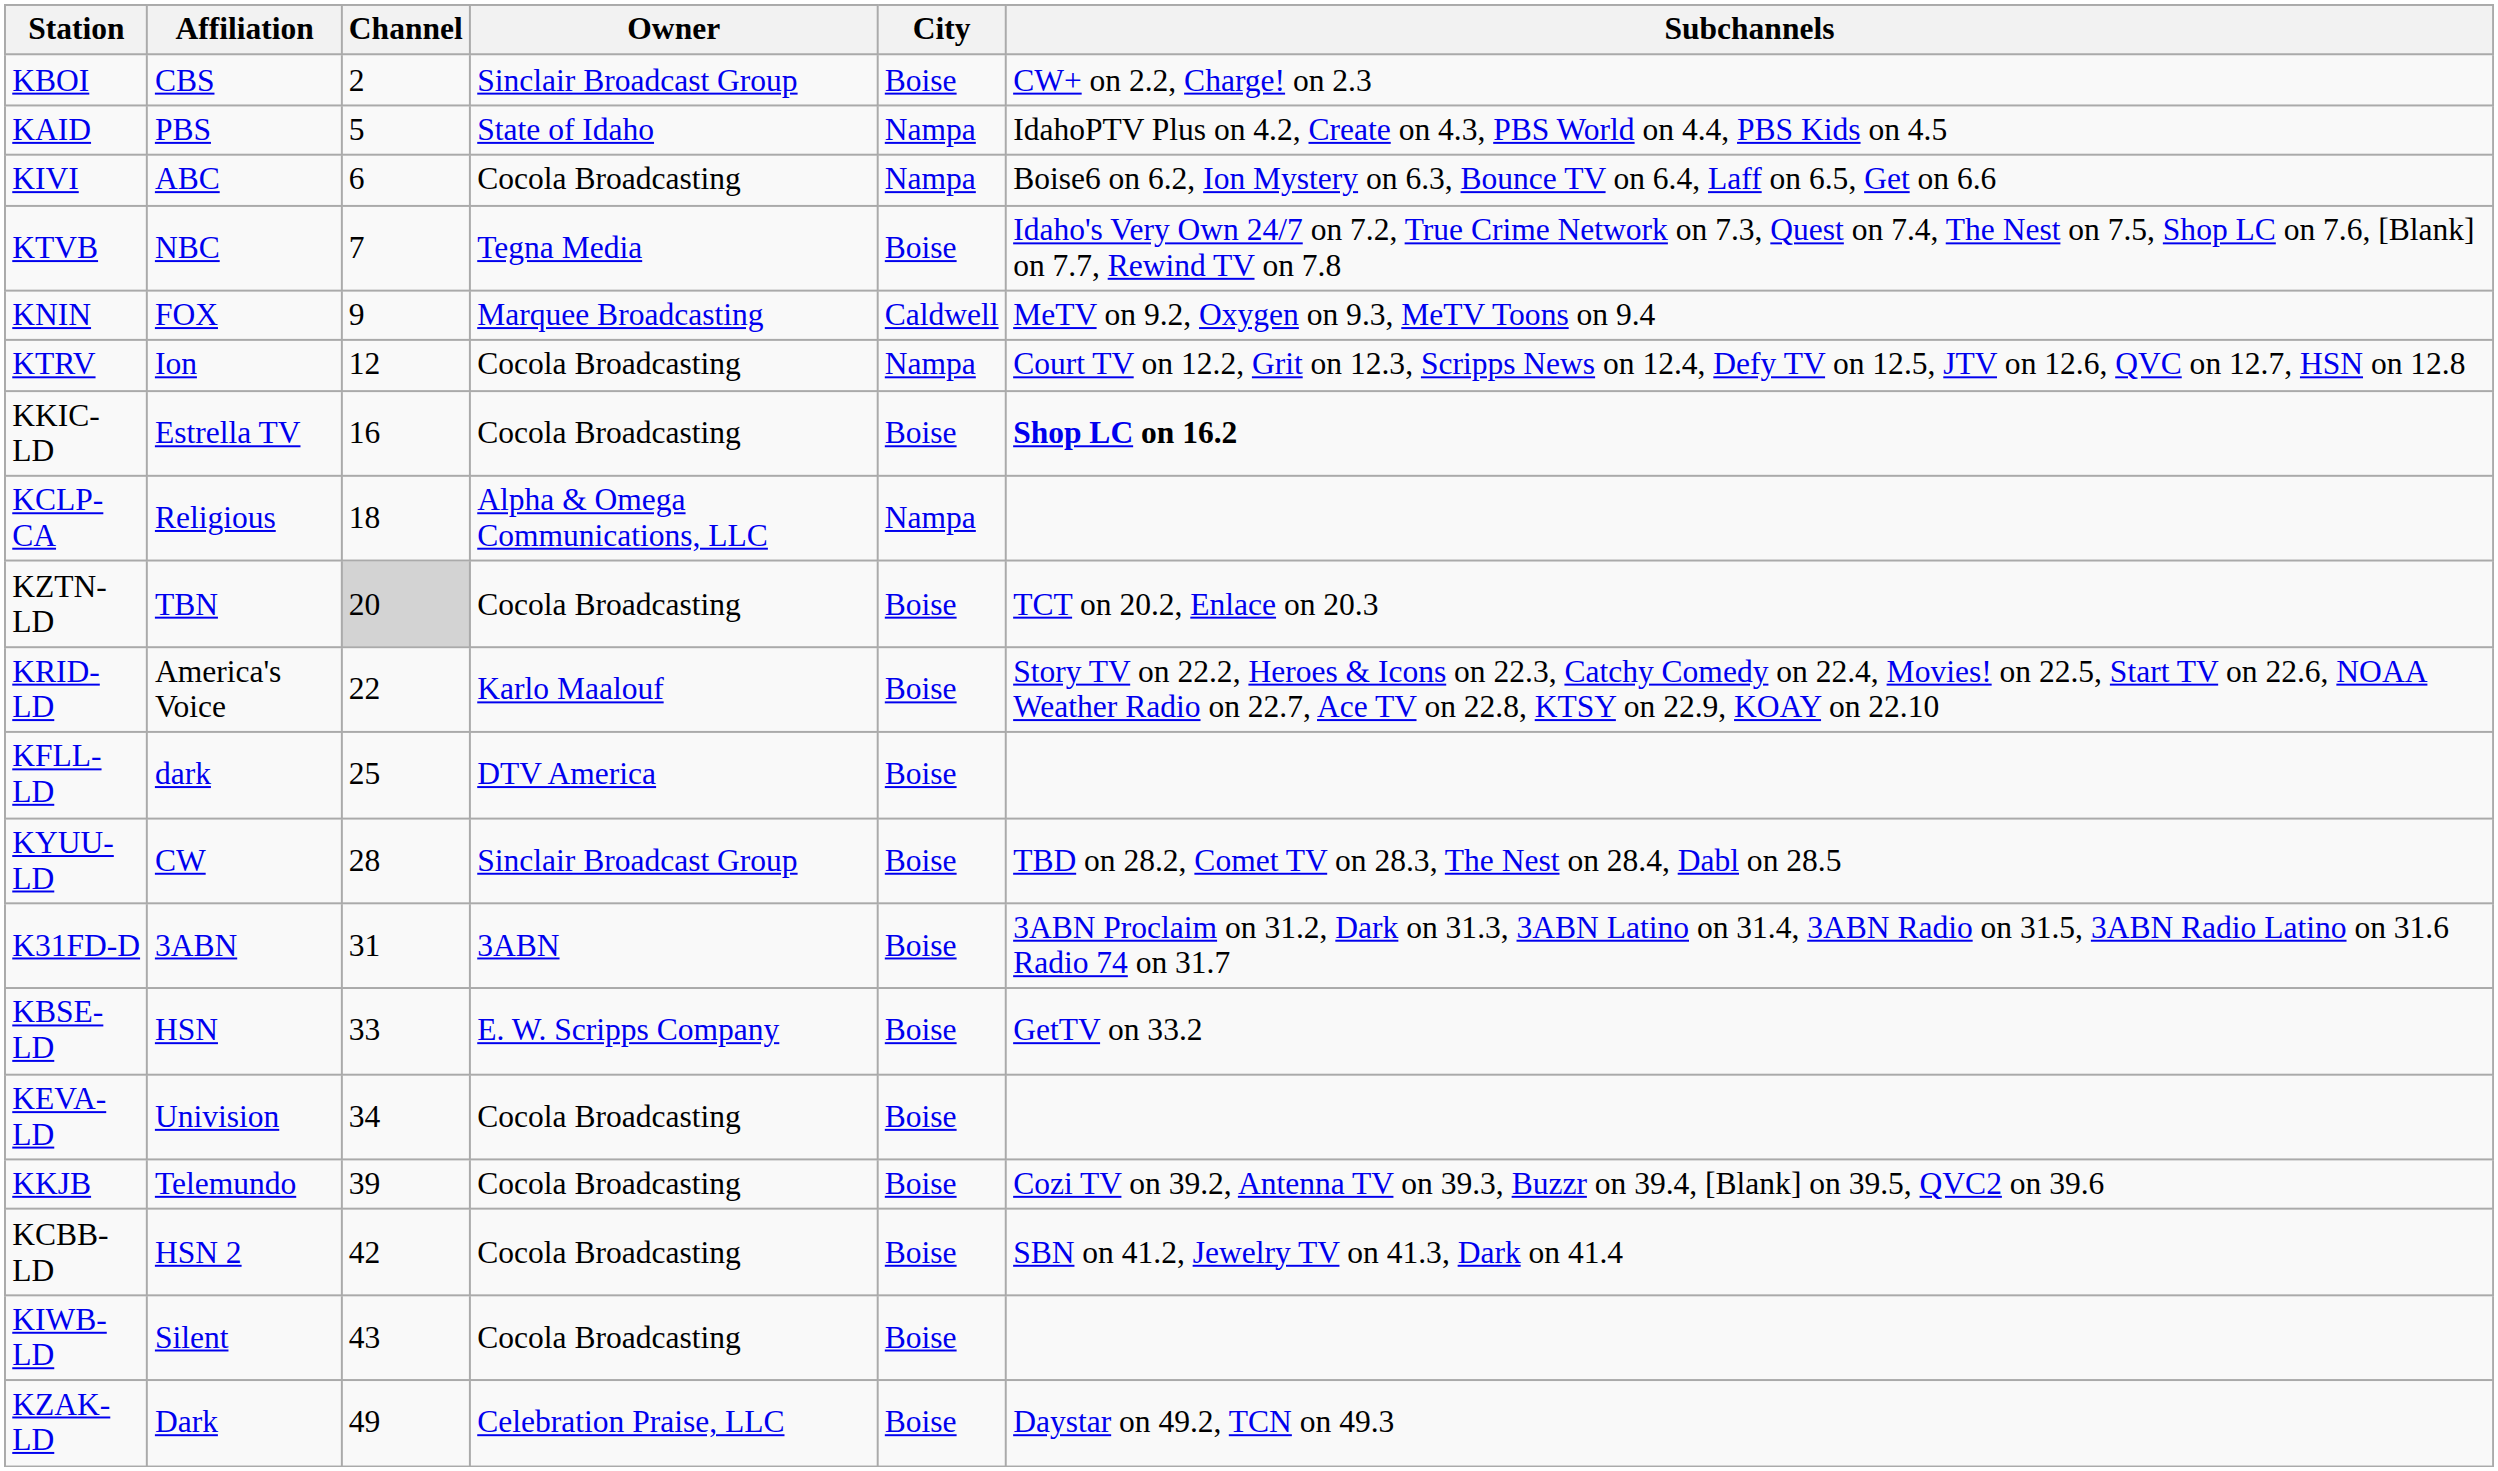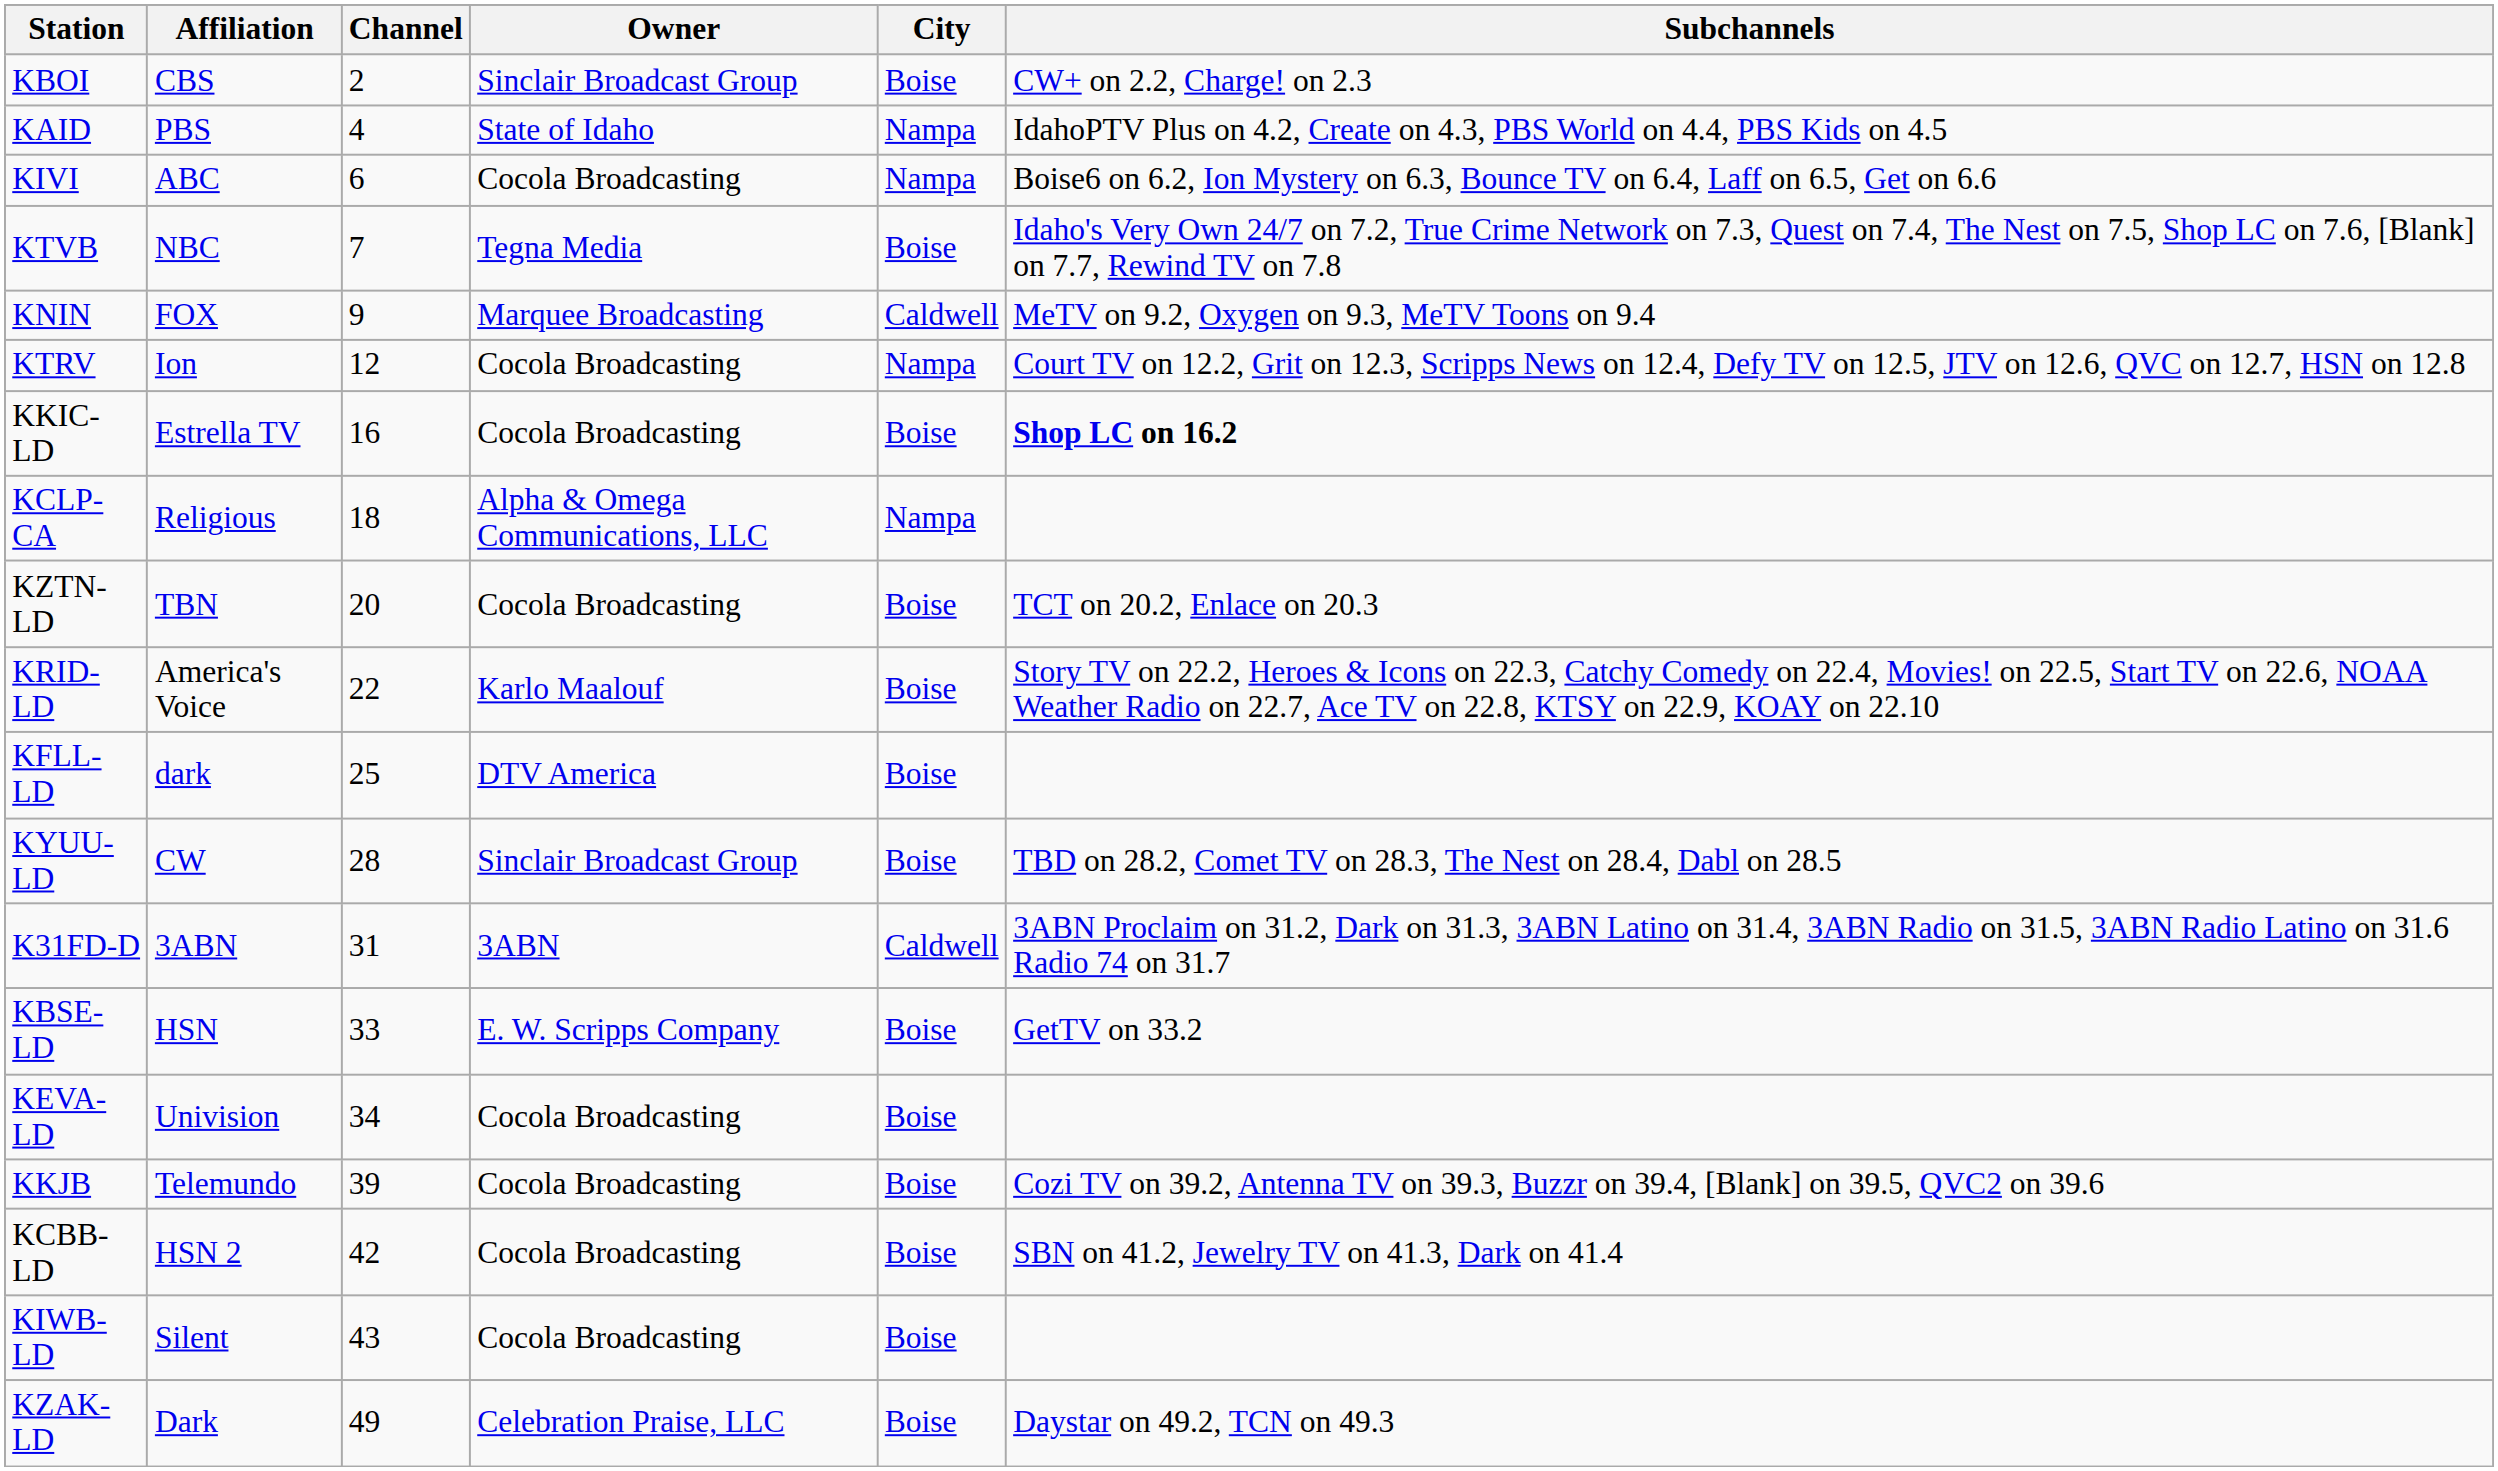 <table class="wikitable" width="100%">
 <tr valign="bottom">
 <th>Station</th>
 <th>Affiliation</th>
 <th>Channel</th>
 <th>Owner</th>
 <th>City</th>
 <th>Subchannels</th>
 </tr>
 <tr>
 <td><a href='#'>KBOI</a></td>
 <td><a href='#'>CBS</a></td>
 <td>2</td>
 <td><a href='#'>Sinclair Broadcast Group</a></td>
 <td><a href='#'>Boise</a></td>
 <td><a href='#'>CW+</a> on 2.2, <a href='#'>Charge!</a> on 2.3</td>
 </tr>
 <tr>
 <td><a href='#'>KAID</a></td>
 <td><a href='#'>PBS</a></td>
-<td>5</td>
+<td>4</td>
 <td><a href='#'>State of Idaho</a></td>
 <td><a href='#'>Nampa</a></td>
 <td>IdahoPTV Plus on 4.2, <a href='#'>Create</a> on 4.3, <a href='#'>PBS World</a> on 4.4, <a href='#'>PBS Kids</a> on 4.5</td>
 </tr>
 <tr>
 <td><a href='#'>KIVI</a></td>
 <td><a href='#'>ABC</a></td>
 <td>6</td>
 <td>Cocola Broadcasting</td>
 <td><a href='#'>Nampa</a></td>
 <td>Boise6 on 6.2, <a href='#'>Ion Mystery</a> on 6.3, <a href='#'>Bounce TV</a> on 6.4, <a href='#'>Laff</a> on 6.5, <a href='#'>Get</a> on 6.6</td>
 </tr>
 <tr>
 <td><a href='#'>KTVB</a></td>
 <td><a href='#'>NBC</a></td>
 <td>7</td>
 <td><a href='#'>Tegna Media</a></td>
 <td><a href='#'>Boise</a></td>
 <td><a href='#'>Idaho's Very Own 24/7</a> on 7.2, <a href='#'>True Crime Network</a> on 7.3, <a href='#'>Quest</a> on 7.4, <a href='#'>The Nest</a> on 7.5, <a href='#'>Shop LC</a> on 7.6, [Blank] on 7.7, <a href='#'>Rewind TV</a> on 7.8</td>
 </tr>
 <tr>
 <td><a href='#'>KNIN</a></td>
 <td><a href='#'>FOX</a></td>
 <td>9</td>
 <td><a href='#'>Marquee Broadcasting</a></td>
 <td><a href='#'>Caldwell</a></td>
 <td><a href='#'>MeTV</a> on 9.2, <a href='#'>Oxygen</a> on 9.3, <a href='#'>MeTV Toons</a> on 9.4</td>
 </tr>
 <tr>
 <td><a href='#'>KTRV</a></td>
 <td><a href='#'>Ion</a></td>
 <td>12</td>
 <td>Cocola Broadcasting</td>
 <td><a href='#'>Nampa</a></td>
 <td><a href='#'>Court TV</a> on 12.2, <a href='#'>Grit</a> on 12.3, <a href='#'>Scripps News</a> on 12.4, <a href='#'>Defy TV</a> on 12.5, <a href='#'>JTV</a> on 12.6, <a href='#'>QVC</a> on 12.7, <a href='#'>HSN</a> on 12.8</td>
 </tr>
 <tr>
 <td>KKIC-LD</td>
 <td><a href='#'>Estrella TV</a></td>
 <td>16</td>
 <td>Cocola Broadcasting</td>
 <td><a href='#'>Boise</a></td>
 <td><strong><a href='#'>Shop LC</a> on 16.2</strong></td>
 </tr>
 <tr>
 <td><a href='#'>KCLP-CA</a></td>
 <td><a href='#'>Religious</a></td>
 <td>18</td>
 <td><a href='#'>Alpha & Omega Communications, LLC</a></td>
 <td><a href='#'>Nampa</a></td>
 <td></td>
 </tr>
 <tr>
 <td>KZTN-LD</td>
 <td><a href='#'>TBN</a></td>
-<td style="background: lightgrey;">20</td>
+<td>20</td>
 <td>Cocola Broadcasting</td>
 <td><a href='#'>Boise</a></td>
 <td><a href='#'>TCT</a> on 20.2, <a href='#'>Enlace</a> on 20.3</td>
 </tr>
 <tr>
 <td><a href='#'>KRID-LD</a></td>
 <td>America's Voice</td>
 <td>22</td>
 <td><a href='#'>Karlo Maalouf</a></td>
 <td><a href='#'>Boise</a></td>
 <td><a href='#'>Story TV</a> on 22.2, <a href='#'>Heroes & Icons</a> on 22.3, <a href='#'>Catchy Comedy</a> on 22.4, <a href='#'>Movies!</a> on 22.5, <a href='#'>Start TV</a> on 22.6, <a href='#'>NOAA Weather Radio</a> on 22.7, <a href='#'>Ace TV</a> on 22.8, <a href='#'>KTSY</a> on 22.9, <a href='#'>KOAY</a> on 22.10</td>
 </tr>
 <tr>
 <td><a href='#'>KFLL-LD</a></td>
 <td><a href='#'>dark</a></td>
 <td>25</td>
 <td><a href='#'>DTV America</a></td>
 <td><a href='#'>Boise</a></td>
 <td></td>
 </tr>
 <tr>
 <td><a href='#'>KYUU-LD</a></td>
 <td><a href='#'>CW</a></td>
 <td>28</td>
 <td><a href='#'>Sinclair Broadcast Group</a></td>
 <td><a href='#'>Boise</a></td>
 <td><a href='#'>TBD</a> on 28.2, <a href='#'>Comet TV</a> on 28.3, <a href='#'>The Nest</a> on 28.4, <a href='#'>Dabl</a> on 28.5</td>
 </tr>
 <tr>
 <td><a href='#'>K31FD-D</a></td>
 <td><a href='#'>3ABN</a></td>
 <td>31</td>
 <td><a href='#'>3ABN</a></td>
-<td><a href='#'>Boise</a></td>
+<td><a href='#'>Caldwell</a></td>
 <td><a href='#'>3ABN Proclaim</a> on 31.2, <a href='#'>Dark</a> on 31.3, <a href='#'>3ABN Latino</a> on 31.4, <a href='#'>3ABN Radio</a> on 31.5, <a href='#'>3ABN Radio Latino</a> on 31.6 <a href='#'>Radio 74</a> on 31.7</td>
 </tr>
 <tr>
 <td><a href='#'>KBSE-LD</a></td>
 <td><a href='#'>HSN</a></td>
 <td>33</td>
 <td><a href='#'>E. W. Scripps Company</a></td>
 <td><a href='#'>Boise</a></td>
 <td><a href='#'>GetTV</a> on 33.2</td>
 </tr>
 <tr>
 <td><a href='#'>KEVA-LD</a></td>
 <td><a href='#'>Univision</a></td>
 <td>34</td>
 <td>Cocola Broadcasting</td>
 <td><a href='#'>Boise</a></td>
 <td></td>
 </tr>
 <tr>
 <td><a href='#'>KKJB</a></td>
 <td><a href='#'>Telemundo</a></td>
 <td>39</td>
 <td>Cocola Broadcasting</td>
 <td><a href='#'>Boise</a></td>
 <td><a href='#'>Cozi TV</a> on 39.2, <a href='#'>Antenna TV</a> on 39.3, <a href='#'>Buzzr</a> on 39.4, [Blank] on 39.5, <a href='#'>QVC2</a> on 39.6</td>
 </tr>
 <tr>
 <td>KCBB-LD</td>
 <td><a href='#'>HSN 2</a></td>
 <td>42</td>
 <td>Cocola Broadcasting</td>
 <td><a href='#'>Boise</a></td>
 <td><a href='#'>SBN</a> on 41.2, <a href='#'>Jewelry TV</a> on 41.3, <a href='#'>Dark</a> on 41.4</td>
 </tr>
 <tr>
 <td><a href='#'>KIWB-LD</a></td>
 <td><a href='#'>Silent</a></td>
 <td>43</td>
 <td>Cocola Broadcasting</td>
 <td><a href='#'>Boise</a></td>
 <td></td>
 </tr>
 <tr>
 <td><a href='#'>KZAK-LD</a></td>
 <td><a href='#'>Dark</a></td>
 <td>49</td>
 <td><a href='#'>Celebration Praise, LLC</a></td>
 <td><a href='#'>Boise</a></td>
 <td><a href='#'>Daystar</a> on 49.2, <a href='#'>TCN</a> on 49.3</td>
 </tr>
 <tr>
 </tr>
 </table>
